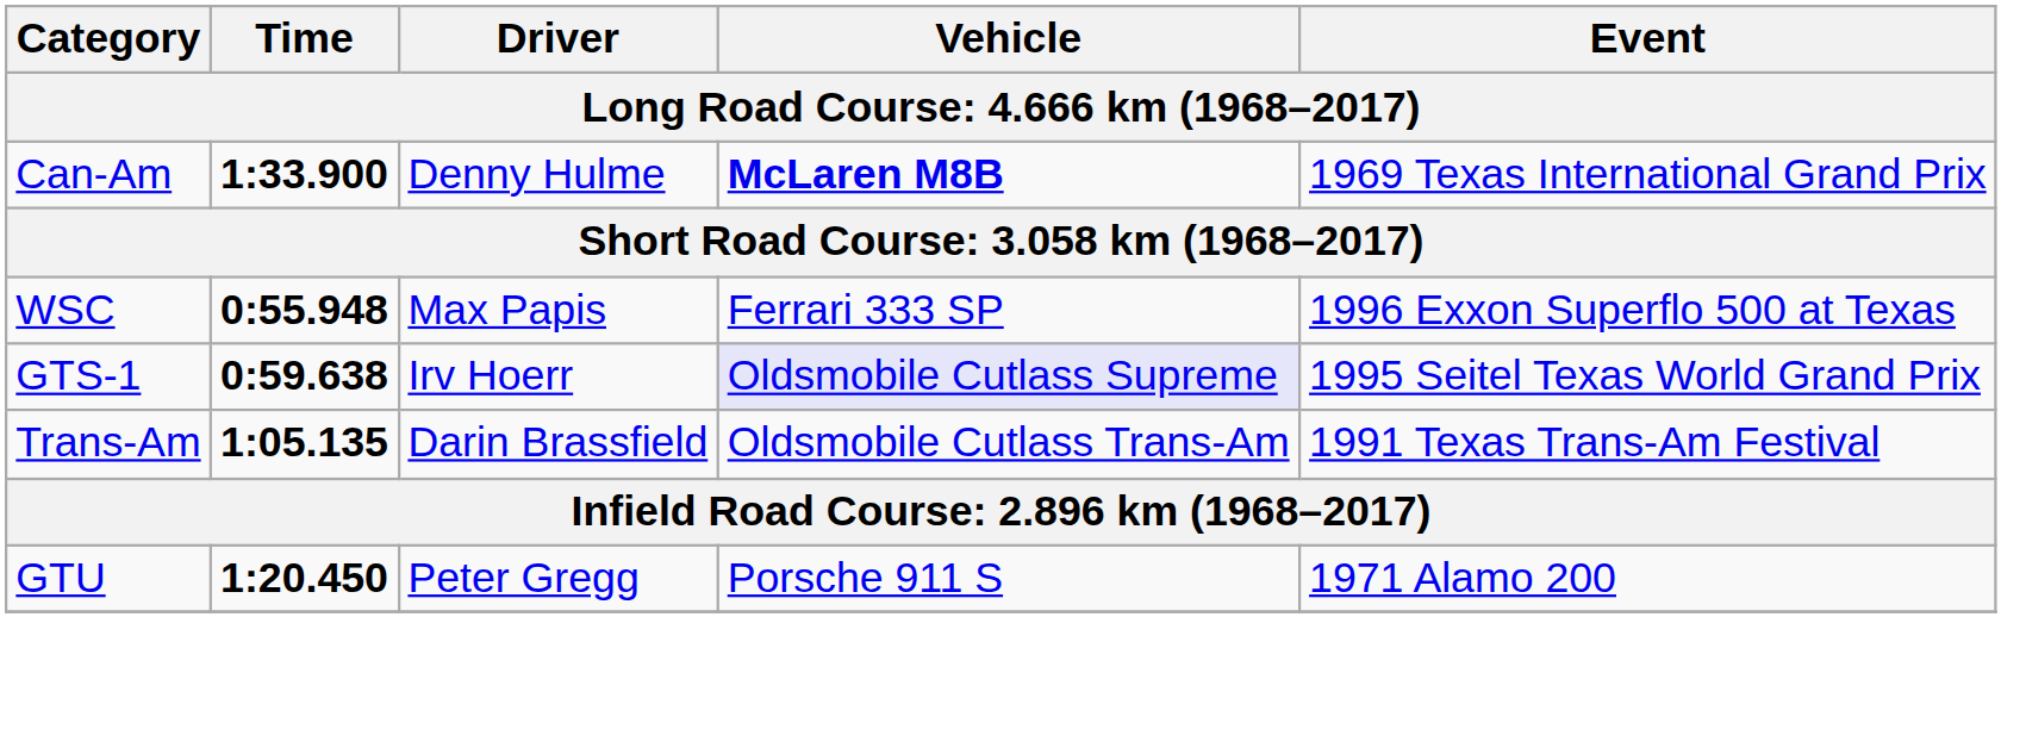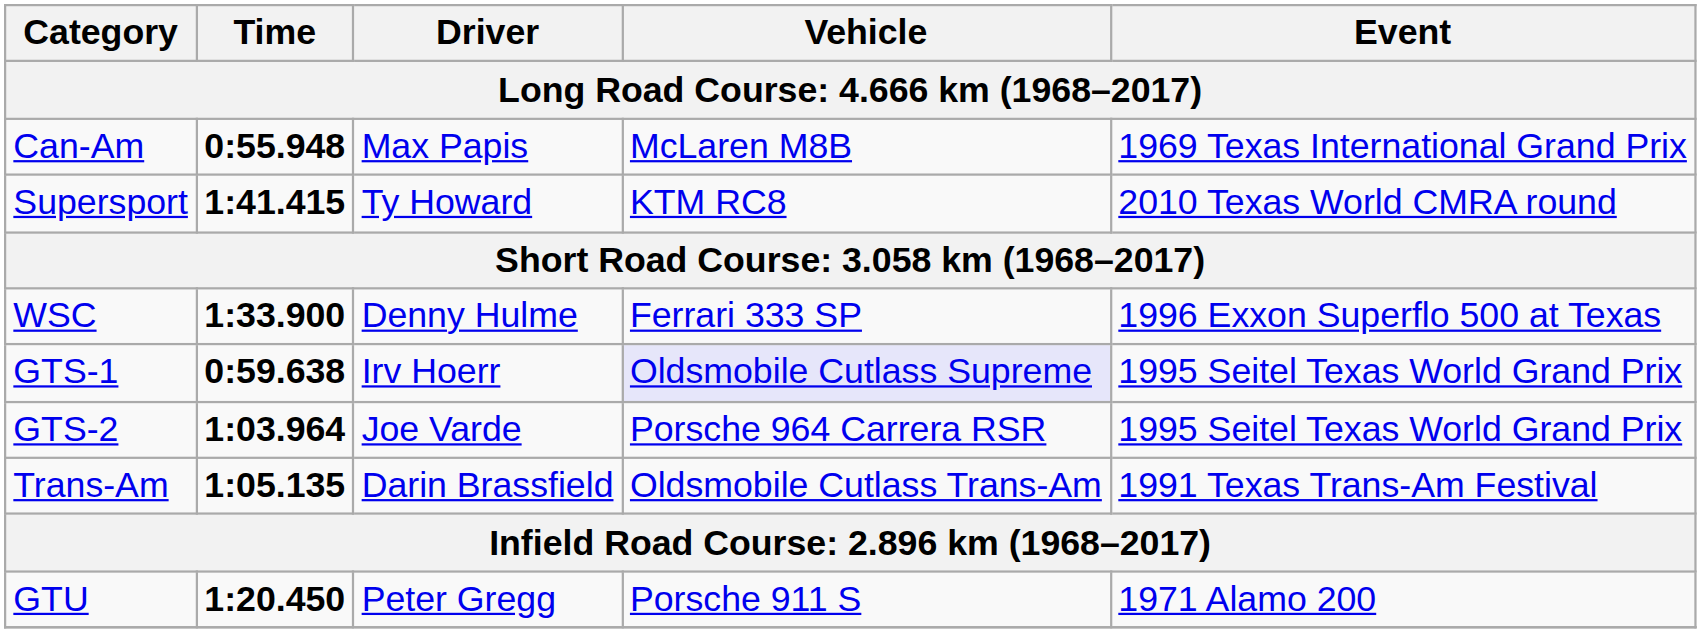 <table class="wikitable">
 <tr>
 <th>Category</th>
 <th>Time</th>
 <th>Driver</th>
 <th>Vehicle</th>
 <th>Event</th>
 </tr>
 <tr>
 <th colspan=5>Long Road Course: 4.666 km (1968–2017)</th>
 </tr>
 <tr>
 <td><a href='#'>Can-Am</a></td>
-<td><strong>1:33.900</strong></td>
-<td><a href='#'>Denny Hulme</a></td>
-<td><strong><a href='#'>McLaren M8B</a></strong></td>
+<td><strong>0:55.948</strong></td>
+<td><a href='#'>Max Papis</a></td>
+<td><a href='#'>McLaren M8B</a></td>
 <td><a href='#'>1969 Texas International Grand Prix</a></td>
+</tr>
+<tr>
+<td><a href='#'>Supersport</a></td>
+<td><strong>1:41.415</strong></td>
+<td><a href='#'>Ty Howard</a></td>
+<td><a href='#'>KTM RC8</a></td>
+<td><a href='#'>2010 Texas World CMRA round</a></td>
 </tr>
 <tr>
 <th colspan=5>Short Road Course: 3.058 km (1968–2017)</th>
 </tr>
 <tr>
 <td><a href='#'>WSC</a></td>
-<td><strong>0:55.948</strong></td>
-<td><a href='#'>Max Papis</a></td>
+<td><strong>1:33.900</strong></td>
+<td><a href='#'>Denny Hulme</a></td>
 <td><a href='#'>Ferrari 333 SP</a></td>
 <td><a href='#'>1996 Exxon Superflo 500 at Texas</a></td>
 </tr>
 <tr>
 <td><a href='#'>GTS-1</a></td>
 <td><strong>0:59.638</strong></td>
 <td><a href='#'>Irv Hoerr</a></td>
 <td style="background: lavender;"><a href='#'>Oldsmobile Cutlass Supreme</a></td>
+<td><a href='#'>1995 Seitel Texas World Grand Prix</a></td>
+</tr>
+<tr>
+<td><a href='#'>GTS-2</a></td>
+<td><strong>1:03.964</strong></td>
+<td><a href='#'>Joe Varde</a></td>
+<td><a href='#'>Porsche 964 Carrera RSR</a></td>
 <td><a href='#'>1995 Seitel Texas World Grand Prix</a></td>
 </tr>
 <tr>
 <td><a href='#'>Trans-Am</a></td>
 <td><strong>1:05.135</strong></td>
 <td><a href='#'>Darin Brassfield</a></td>
 <td><a href='#'>Oldsmobile Cutlass Trans-Am</a></td>
 <td><a href='#'>1991 Texas Trans-Am Festival</a></td>
 </tr>
 <tr>
 <th colspan=5>Infield Road Course: 2.896 km (1968–2017)</th>
 </tr>
 <tr>
 <td><a href='#'>GTU</a></td>
 <td><strong>1:20.450</strong></td>
 <td><a href='#'>Peter Gregg</a></td>
 <td><a href='#'>Porsche 911 S</a></td>
 <td><a href='#'>1971 Alamo 200</a></td>
 </tr>
 <tr>
 </tr>
 </table>
